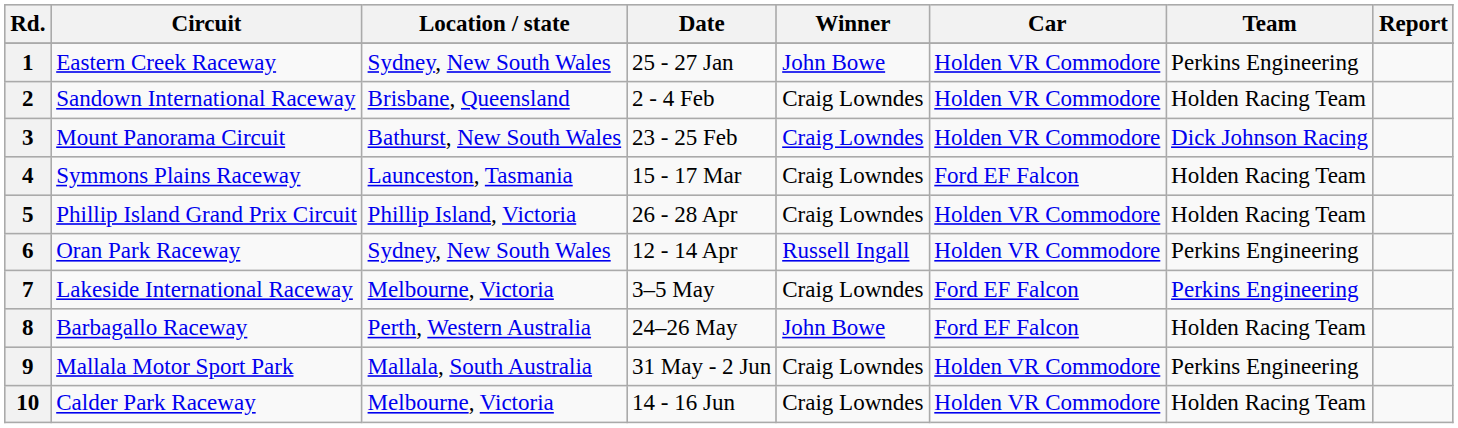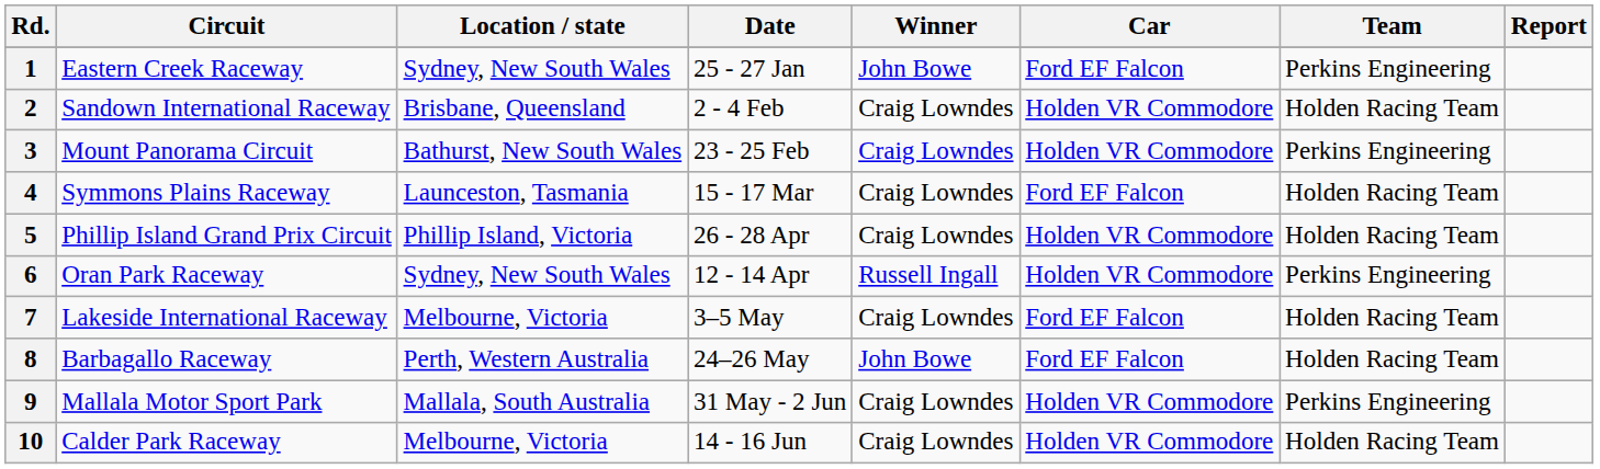 <table class="wikitable" style="font-size: 90%">
 <tr>
 <th>Rd.</th>
 <th>Circuit</th>
 <th>Location / state</th>
 <th>Date</th>
 <th>Winner</th>
 <th>Car</th>
 <th>Team</th>
 <th>Report</th>
 </tr>
 <tr>
 </tr>
 <tr>
 <th>1</th>
 <td><a href='#'>Eastern Creek Raceway</a></td>
 <td><a href='#'>Sydney</a>, <a href='#'>New South Wales</a></td>
 <td>25 - 27 Jan</td>
 <td><a href='#'>John Bowe</a></td>
-<td><a href='#'>Holden VR Commodore</a></td>
+<td><a href='#'>Ford EF Falcon</a></td>
 <td>Perkins Engineering</td>
 <td></td>
 </tr>
 <tr>
 <th>2</th>
 <td><a href='#'>Sandown International Raceway</a></td>
 <td><a href='#'>Brisbane</a>, <a href='#'>Queensland</a></td>
 <td>2 - 4 Feb</td>
 <td>Craig Lowndes</td>
 <td><a href='#'>Holden VR Commodore</a></td>
 <td>Holden Racing Team</td>
 <td></td>
 </tr>
 <tr>
 <th>3</th>
 <td><a href='#'>Mount Panorama Circuit</a></td>
 <td><a href='#'>Bathurst</a>, <a href='#'>New South Wales</a></td>
 <td>23 - 25 Feb</td>
 <td><a href='#'>Craig Lowndes</a></td>
 <td><a href='#'>Holden VR Commodore</a></td>
-<td><a href='#'>Dick Johnson Racing</a></td>
+<td>Perkins Engineering</td>
 <td></td>
 </tr>
 <tr>
 <th>4</th>
 <td><a href='#'>Symmons Plains Raceway</a></td>
 <td><a href='#'>Launceston</a>, <a href='#'>Tasmania</a></td>
 <td>15 - 17 Mar</td>
 <td>Craig Lowndes</td>
 <td><a href='#'>Ford EF Falcon</a></td>
 <td>Holden Racing Team</td>
 <td></td>
 </tr>
 <tr>
 <th>5</th>
 <td><a href='#'>Phillip Island Grand Prix Circuit</a></td>
 <td><a href='#'>Phillip Island</a>, <a href='#'>Victoria</a></td>
 <td>26 - 28 Apr</td>
 <td>Craig Lowndes</td>
 <td><a href='#'>Holden VR Commodore</a></td>
 <td>Holden Racing Team</td>
 <td></td>
 </tr>
 <tr>
 <th>6</th>
 <td><a href='#'>Oran Park Raceway</a></td>
 <td><a href='#'>Sydney</a>, <a href='#'>New South Wales</a></td>
 <td>12 - 14 Apr</td>
 <td><a href='#'>Russell Ingall</a></td>
 <td><a href='#'>Holden VR Commodore</a></td>
 <td>Perkins Engineering</td>
 <td></td>
 </tr>
 <tr>
 <th>7</th>
 <td><a href='#'>Lakeside International Raceway</a></td>
 <td><a href='#'>Melbourne</a>, <a href='#'>Victoria</a></td>
 <td>3–5 May</td>
 <td>Craig Lowndes</td>
 <td><a href='#'>Ford EF Falcon</a></td>
-<td><a href='#'>Perkins Engineering</a></td>
+<td>Holden Racing Team</td>
 <td></td>
 </tr>
 <tr>
 <th>8</th>
 <td><a href='#'>Barbagallo Raceway</a></td>
 <td><a href='#'>Perth</a>, <a href='#'>Western Australia</a></td>
 <td>24–26 May</td>
 <td><a href='#'>John Bowe</a></td>
 <td><a href='#'>Ford EF Falcon</a></td>
 <td>Holden Racing Team</td>
 <td></td>
 </tr>
 <tr>
 <th>9</th>
 <td><a href='#'>Mallala Motor Sport Park</a></td>
 <td><a href='#'>Mallala</a>, <a href='#'>South Australia</a></td>
 <td>31 May - 2 Jun</td>
 <td>Craig Lowndes</td>
 <td><a href='#'>Holden VR Commodore</a></td>
 <td>Perkins Engineering</td>
 <td></td>
 </tr>
 <tr>
 <th>10</th>
 <td><a href='#'>Calder Park Raceway</a></td>
 <td><a href='#'>Melbourne</a>, <a href='#'>Victoria</a></td>
 <td>14 - 16 Jun</td>
 <td>Craig Lowndes</td>
 <td><a href='#'>Holden VR Commodore</a></td>
 <td>Holden Racing Team</td>
 <td></td>
 </tr>
 </table>
